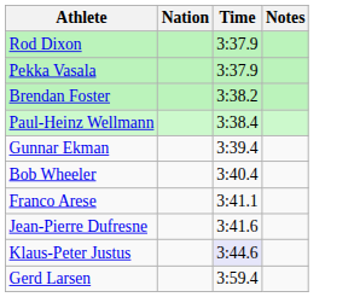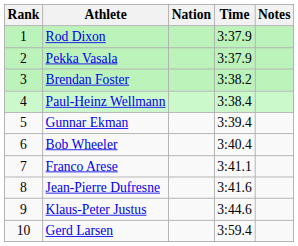 <table class="wikitable sortable" style="text-align:center">
 <tr>
+<th>Rank</th>
 <th>Athlete</th>
 <th>Nation</th>
 <th>Time</th>
 <th>Notes</th>
 </tr>
 <tr style="background:#bbf3bb;">
+<td>1</td>
 <td align=left><a href='#'>Rod Dixon</a></td>
 <td align=left></td>
 <td>3:37.9</td>
 <td></td>
 </tr>
 <tr style="background:#bbf3bb;">
+<td>2</td>
 <td align=left><a href='#'>Pekka Vasala</a></td>
 <td align=left></td>
 <td>3:37.9</td>
 <td></td>
 </tr>
 <tr style="background:#bbf3bb;">
+<td>3</td>
 <td align=left><a href='#'>Brendan Foster</a></td>
 <td align=left></td>
 <td>3:38.2</td>
 <td></td>
 </tr>
 <tr style="background:#ccf9cc;">
+<td>4</td>
 <td align=left><a href='#'>Paul-Heinz Wellmann</a></td>
 <td align=left></td>
 <td>3:38.4</td>
 <td></td>
 </tr>
 <tr>
+<td>5</td>
 <td align=left><a href='#'>Gunnar Ekman</a></td>
 <td align=left></td>
 <td>3:39.4</td>
 <td></td>
 </tr>
 <tr>
+<td>6</td>
 <td align=left><a href='#'>Bob Wheeler</a></td>
 <td align=left></td>
 <td>3:40.4</td>
 <td></td>
 </tr>
 <tr>
+<td>7</td>
 <td align=left><a href='#'>Franco Arese</a></td>
 <td align=left></td>
 <td>3:41.1</td>
 <td></td>
 </tr>
 <tr>
+<td>8</td>
 <td align=left><a href='#'>Jean-Pierre Dufresne</a></td>
 <td align=left></td>
 <td>3:41.6</td>
 <td></td>
 </tr>
 <tr>
+<td>9</td>
 <td align=left><a href='#'>Klaus-Peter Justus</a></td>
 <td align=left></td>
-<td style="background: lavender;">3:44.6</td>
+<td>3:44.6</td>
 <td></td>
 </tr>
 <tr>
+<td>10</td>
 <td align=left><a href='#'>Gerd Larsen</a></td>
 <td align=left></td>
 <td>3:59.4</td>
 <td></td>
 </tr>
 </table>
